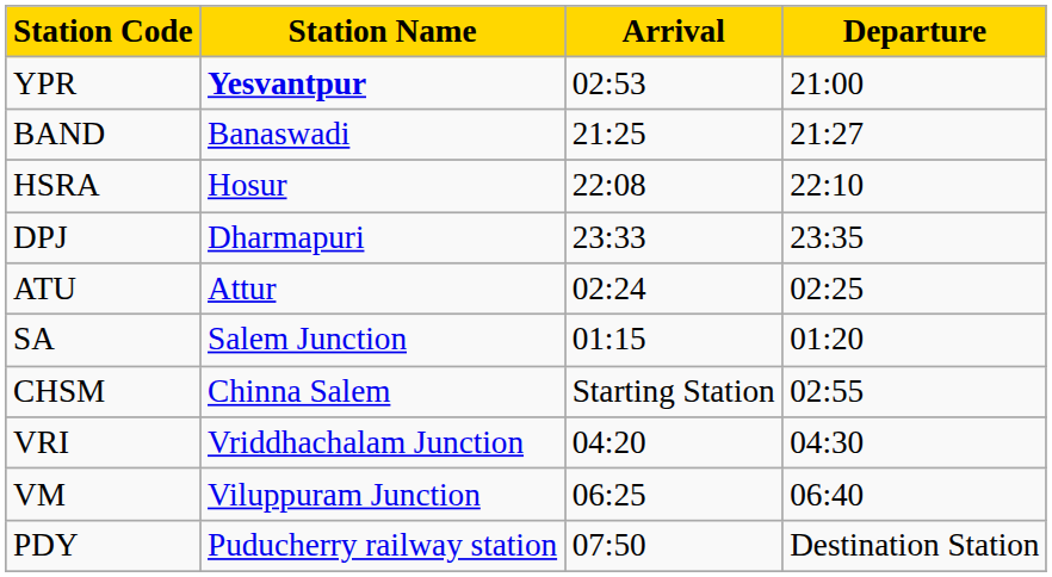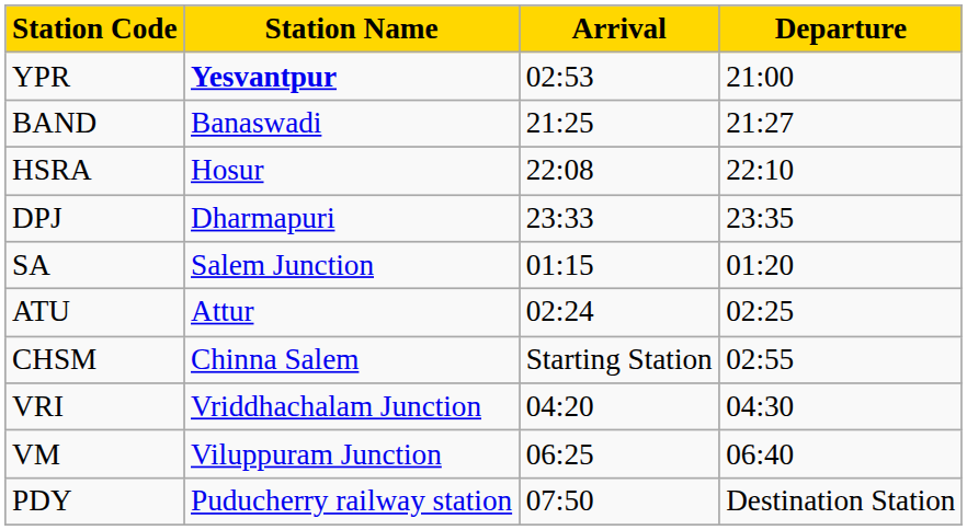 <table class="wikitable">
 <tr>
 <th style="background-color:#FFD700">Station Code</th>
 <th ! style="background-color:#FFD700">Station Name</th>
 <th ! style="background-color:#FFD700">Arrival</th>
 <th ! style="background-color:#FFD700">Departure</th>
 </tr>
 <tr>
 <td valign="top">YPR</td>
 <td valign="top"><strong><a href='#'>Yesvantpur</a></strong></td>
 <td valign="top">02:53</td>
 <td valign="top">21:00</td>
 </tr>
 <tr>
 <td valign="top">BAND</td>
 <td valign="top"><a href='#'>Banaswadi</a></td>
 <td valign="top">21:25</td>
 <td valign="top">21:27</td>
 </tr>
 <tr>
 <td valign="top">HSRA</td>
 <td valign="top"><a href='#'>Hosur</a></td>
 <td valign="top">22:08</td>
 <td valign="top">22:10</td>
 </tr>
 <tr>
 <td valign="top">DPJ</td>
 <td valign="top"><a href='#'>Dharmapuri</a></td>
 <td valign="top">23:33</td>
 <td valign="top">23:35</td>
 </tr>
 <tr>
+<td valign="top">SA</td>
+<td valign="top"><a href='#'>Salem Junction</a></td>
+<td valign="top">01:15</td>
+<td valign="top">01:20</td>
+</tr>
+<tr>
 <td valign="top">ATU</td>
 <td valign="top"><a href='#'>Attur</a></td>
 <td valign="top">02:24</td>
 <td valign="top">02:25</td>
-</tr>
-<tr>
-<td valign="top">SA</td>
-<td valign="top"><a href='#'>Salem Junction</a></td>
-<td valign="top">01:15</td>
-<td valign="top">01:20</td>
 </tr>
 <tr>
 <td valign="top">CHSM</td>
 <td valign="top"><a href='#'>Chinna Salem</a></td>
 <td valign="top">Starting Station</td>
 <td valign="top">02:55</td>
 </tr>
 <tr>
 <td valign="top">VRI</td>
 <td valign="top"><a href='#'>Vriddhachalam Junction</a></td>
 <td valign="top">04:20</td>
 <td valign="top">04:30</td>
 </tr>
 <tr>
 <td valign="top">VM</td>
 <td valign="top"><a href='#'>Viluppuram Junction</a></td>
 <td valign="top">06:25</td>
 <td valign="top">06:40</td>
 </tr>
 <tr>
 <td valign="top">PDY</td>
 <td valign="top"><a href='#'>Puducherry railway station</a></td>
 <td valign="top">07:50</td>
 <td valign="top">Destination Station</td>
 </tr>
 </table>
